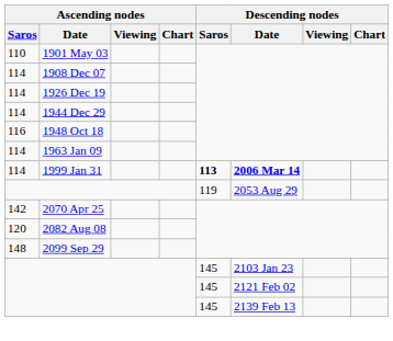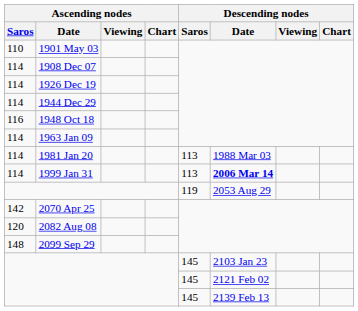 <table class=wikitable>
 <tr>
 <th colspan=4>Ascending nodes</th>
 <th colspan=4>Descending nodes</th>
 </tr>
 <tr>
 <th><a href='#'>Saros</a></th>
 <th>Date</th>
 <th>Viewing</th>
 <th>Chart</th>
 <th>Saros</th>
 <th>Date</th>
 <th>Viewing</th>
 <th>Chart</th>
 </tr>
 <tr>
 <td>110</td>
 <td><a href='#'>1901 May 03</a></td>
 <td></td>
 <td></td>
 </tr>
 <tr>
 <td>114</td>
 <td><a href='#'>1908 Dec 07</a></td>
 <td></td>
 <td></td>
 </tr>
 <tr>
 <td>114</td>
 <td><a href='#'>1926 Dec 19</a></td>
 <td></td>
 <td></td>
 </tr>
 <tr>
 <td>114</td>
 <td><a href='#'>1944 Dec 29</a></td>
 <td></td>
 <td></td>
 </tr>
 <tr>
 <td>116</td>
 <td><a href='#'>1948 Oct 18</a></td>
 <td></td>
 <td></td>
 </tr>
 <tr>
 <td>114</td>
 <td><a href='#'>1963 Jan 09</a></td>
 <td></td>
 <td></td>
 </tr>
 <tr>
 <td>114</td>
+<td><a href='#'>1981 Jan 20</a></td>
+<td></td>
+<td></td>
+<td>113</td>
+<td><a href='#'>1988 Mar 03</a></td>
+<td></td>
+<td></td>
+</tr>
+<tr>
+<td>114</td>
 <td><a href='#'>1999 Jan 31</a></td>
 <td></td>
 <td></td>
-<td><strong>113</strong></td>
+<td>113</td>
 <td><strong><a href='#'>2006 Mar 14</a></strong></td>
 <td></td>
 <td></td>
 </tr>
 <tr>
 <td colspan=4></td>
 <td>119</td>
 <td><a href='#'>2053 Aug 29</a></td>
 <td></td>
 <td></td>
 </tr>
 <tr>
 <td>142</td>
 <td><a href='#'>2070 Apr 25</a></td>
 <td></td>
 <td></td>
 </tr>
 <tr>
 <td>120</td>
 <td><a href='#'>2082 Aug 08</a></td>
 <td></td>
 <td></td>
 </tr>
 <tr>
 <td>148</td>
 <td><a href='#'>2099 Sep 29</a></td>
 <td></td>
 <td></td>
 </tr>
 <tr>
 <td colspan="4" rowspan="3"></td>
 <td>145</td>
 <td><a href='#'>2103 Jan 23</a></td>
 <td></td>
 <td></td>
 </tr>
 <tr>
 <td>145</td>
 <td><a href='#'>2121 Feb 02</a></td>
 <td></td>
 <td></td>
 </tr>
 <tr>
 <td>145</td>
 <td><a href='#'>2139 Feb 13</a></td>
 <td></td>
 <td></td>
 </tr>
 </table>
